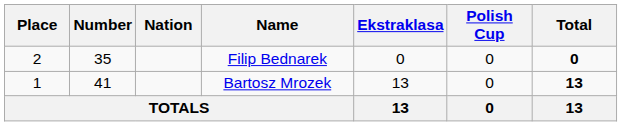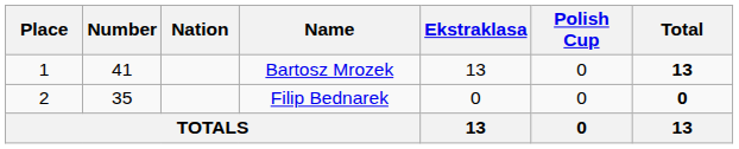 <table class="wikitable" style="font-size: 100%; text-align: center;">
 <tr>
 <th width=60>Place</th>
 <th width=60>Number</th>
 <th width=60>Nation</th>
 <th width=150>Name</th>
 <th width=80><a href='#'>Ekstraklasa</a></th>
 <th width=80><a href='#'>Polish Cup</a></th>
 <th width=80>Total</th>
 </tr>
 <tr>
+<td rowspan="1">1</td>
+<td>41</td>
+<td></td>
+<td><a href='#'>Bartosz Mrozek</a></td>
+<td>13</td>
+<td>0</td>
+<td rowspan="1"><strong>13</strong></td>
+</tr>
+<tr>
 <td rowspan="1">2</td>
 <td>35</td>
 <td></td>
 <td><a href='#'>Filip Bednarek</a></td>
 <td>0</td>
 <td>0</td>
 <td rowspan="1"><strong>0</strong></td>
 </tr>
 <tr>
-<td rowspan="1">1</td>
-<td>41</td>
-<td></td>
-<td><a href='#'>Bartosz Mrozek</a></td>
-<td>13</td>
-<td>0</td>
-<td rowspan="1"><strong>13</strong></td>
-</tr>
-<tr>
 <th colspan="4">TOTALS</th>
 <th>13</th>
 <th>0</th>
 <th>13</th>
 </tr>
 </table>
